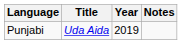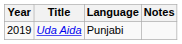 <table class="wikitable">
 <tr>
+<th>Year</th>
+<th>Title</th>
 <th>Language</th>
-<th>Title</th>
-<th>Year</th>
 <th>Notes</th>
 </tr>
 <tr>
+<td>2019</td>
+<td><em><a href='#'>Uda Aida</a></em></td>
 <td>Punjabi</td>
-<td><em><a href='#'>Uda Aida</a></em></td>
-<td>2019</td>
 <td></td>
 </tr>
 </table>
